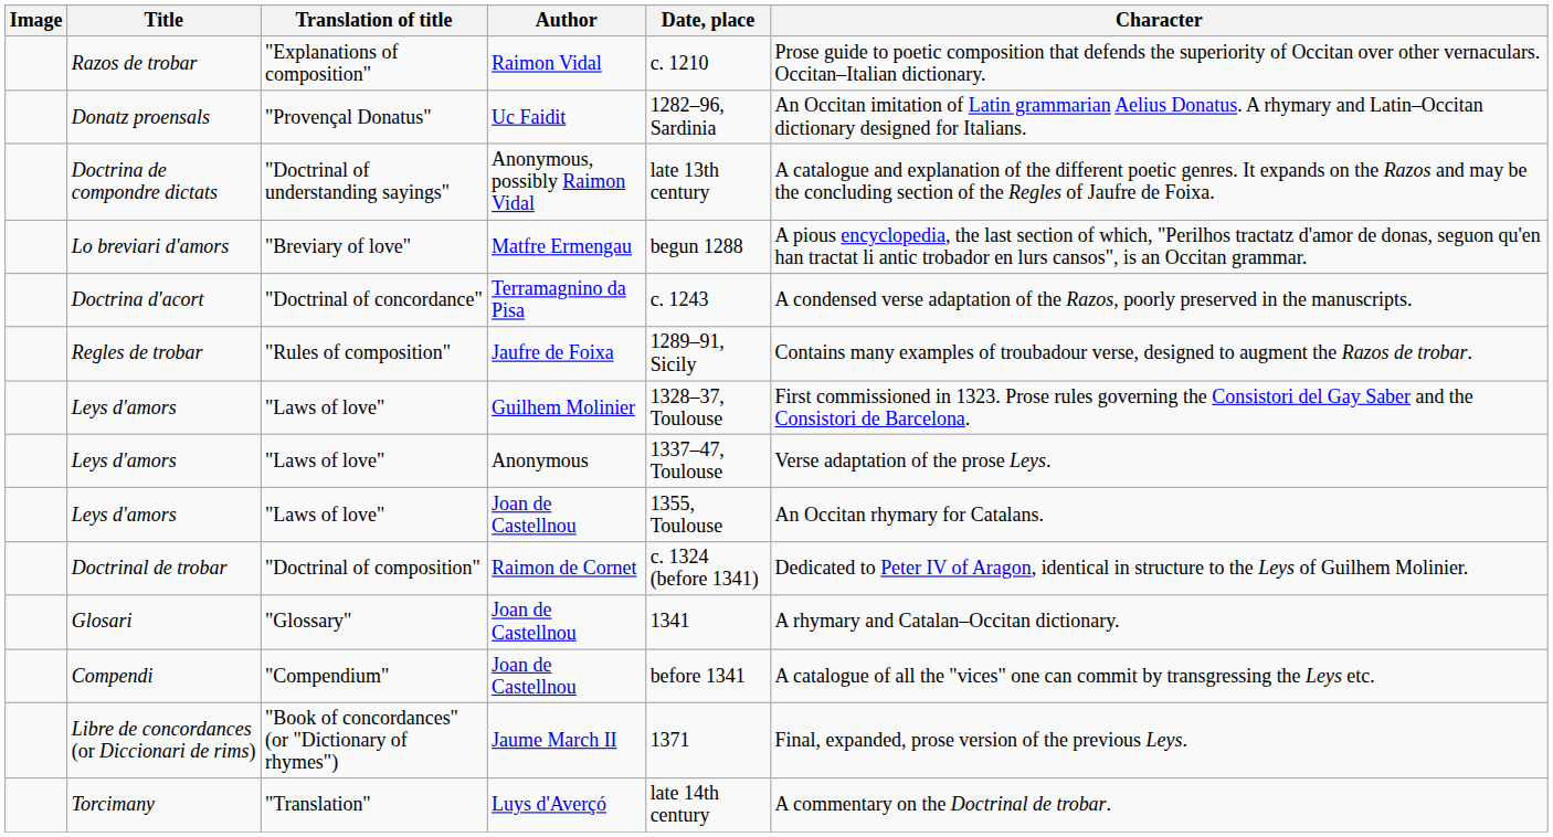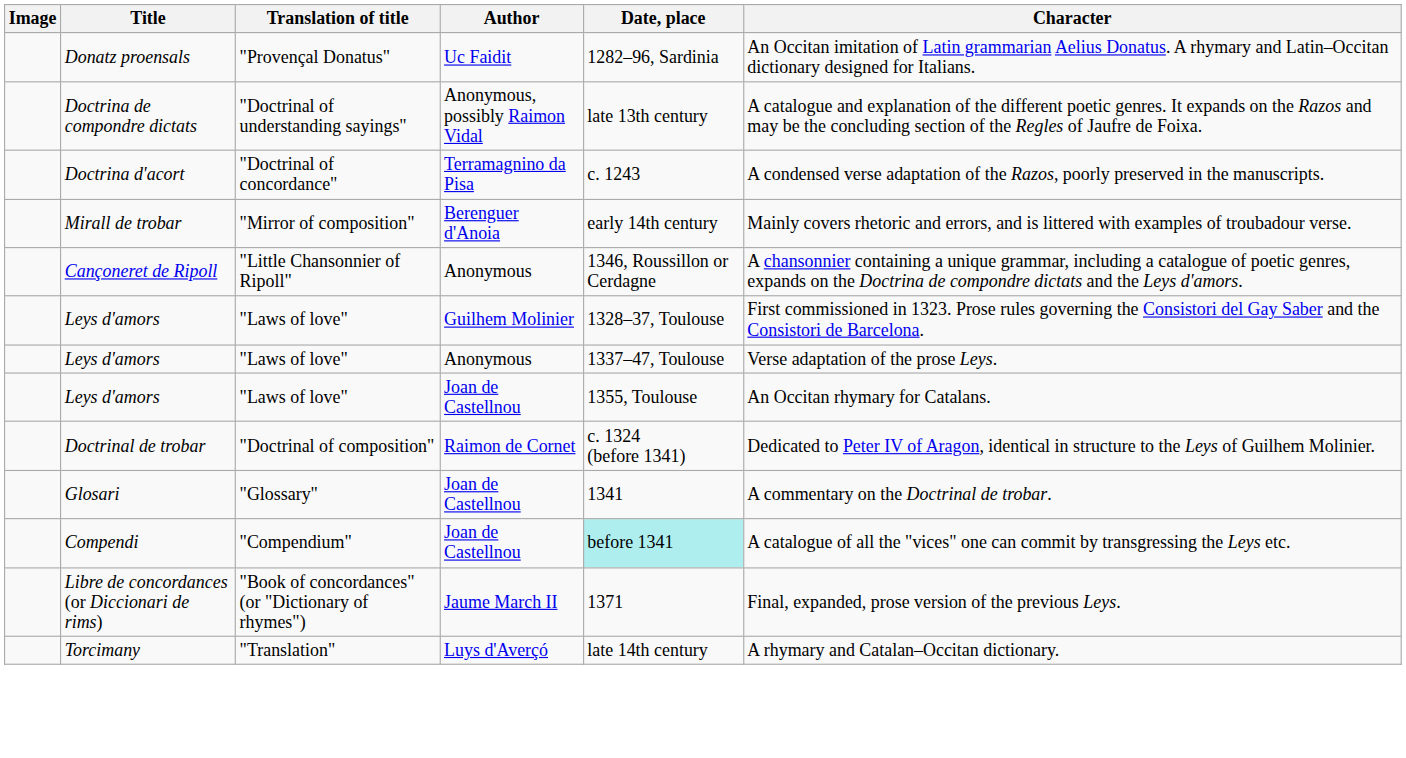 <table class="wikitable">
 <tr>
 <th>Image</th>
 <th>Title</th>
 <th>Translation of title</th>
 <th>Author</th>
 <th>Date, place</th>
 <th>Character</th>
-</tr>
-<tr>
-<td></td>
-<td><em>Razos de trobar</em></td>
-<td>"Explanations of composition"</td>
-<td><a href='#'>Raimon Vidal</a></td>
-<td>c. 1210</td>
-<td>Prose guide to poetic composition that defends the superiority of Occitan over other vernaculars. Occitan–Italian dictionary.</td>
 </tr>
 <tr>
 <td></td>
 <td><em>Donatz proensals</em></td>
 <td>"Provençal Donatus"</td>
 <td><a href='#'>Uc Faidit</a></td>
 <td>1282–96, Sardinia</td>
 <td>An Occitan imitation of <a href='#'>Latin grammarian</a> <a href='#'>Aelius Donatus</a>. A rhymary and Latin–Occitan dictionary designed for Italians.</td>
 </tr>
 <tr>
 <td></td>
 <td><em>Doctrina de compondre dictats</em></td>
 <td>"Doctrinal of understanding sayings"</td>
 <td>Anonymous,<br>possibly <a href='#'>Raimon Vidal</a></td>
 <td>late 13th century</td>
 <td>A catalogue and explanation of the different poetic genres. It expands on the <em>Razos</em> and may be the concluding section of the <em>Regles</em> of Jaufre de Foixa.</td>
 </tr>
 <tr>
 <td></td>
-<td><em>Lo breviari d'amors</em></td>
-<td>"Breviary of love"</td>
-<td><a href='#'>Matfre Ermengau</a></td>
-<td>begun 1288</td>
-<td>A pious <a href='#'>encyclopedia</a>, the last section of which, "Perilhos tractatz d'amor de donas, seguon qu'en han tractat li antic trobador en lurs cansos", is an Occitan grammar.</td>
-</tr>
-<tr>
-<td></td>
 <td><em>Doctrina d'acort</em></td>
 <td>"Doctrinal of concordance"</td>
 <td><a href='#'>Terramagnino da Pisa</a></td>
 <td>c. 1243</td>
 <td>A condensed verse adaptation of the <em>Razos</em>, poorly preserved in the manuscripts.</td>
 </tr>
 <tr>
 <td></td>
-<td><em>Regles de trobar</em></td>
-<td>"Rules of composition"</td>
-<td><a href='#'>Jaufre de Foixa</a></td>
-<td>1289–91, Sicily</td>
-<td>Contains many examples of troubadour verse, designed to augment the <em>Razos de trobar</em>.</td>
+<td><em>Mirall de trobar</em></td>
+<td>"Mirror of composition"</td>
+<td><a href='#'>Berenguer d'Anoia</a></td>
+<td>early 14th century</td>
+<td>Mainly covers rhetoric and errors, and is littered with examples of troubadour verse.</td>
+</tr>
+<tr>
+<td></td>
+<td><em><a href='#'>Cançoneret de Ripoll</a></em></td>
+<td>"Little Chansonnier of Ripoll"</td>
+<td>Anonymous</td>
+<td>1346, Roussillon or Cerdagne</td>
+<td>A <a href='#'>chansonnier</a> containing a unique grammar, including a catalogue of poetic genres, expands on the <em>Doctrina de compondre dictats</em> and the <em>Leys d'amors</em>.</td>
 </tr>
 <tr>
 <td></td>
 <td><em>Leys d'amors</em></td>
 <td>"Laws of love"</td>
 <td><a href='#'>Guilhem Molinier</a></td>
 <td>1328–37, Toulouse</td>
 <td>First commissioned in 1323. Prose rules governing the <a href='#'>Consistori del Gay Saber</a> and the <a href='#'>Consistori de Barcelona</a>.</td>
 </tr>
 <tr>
 <td></td>
 <td><em>Leys d'amors</em></td>
 <td>"Laws of love"</td>
 <td>Anonymous</td>
 <td>1337–47, Toulouse</td>
 <td>Verse adaptation of the prose <em>Leys</em>.</td>
 </tr>
 <tr>
 <td></td>
 <td><em>Leys d'amors</em></td>
 <td>"Laws of love"</td>
 <td><a href='#'>Joan de Castellnou</a></td>
 <td>1355, Toulouse</td>
 <td>An Occitan rhymary for Catalans.</td>
 </tr>
 <tr>
 <td></td>
 <td><em>Doctrinal de trobar</em></td>
 <td>"Doctrinal of composition"</td>
 <td><a href='#'>Raimon de Cornet</a></td>
 <td>c. 1324<br>(before 1341)</td>
 <td>Dedicated to <a href='#'>Peter IV of Aragon</a>, identical in structure to the <em>Leys</em> of Guilhem Molinier.</td>
 </tr>
 <tr>
 <td></td>
 <td><em>Glosari</em></td>
 <td>"Glossary"</td>
 <td><a href='#'>Joan de Castellnou</a></td>
 <td>1341</td>
-<td>A rhymary and Catalan–Occitan dictionary.</td>
+<td>A commentary on the <em>Doctrinal de trobar</em>.</td>
 </tr>
 <tr>
 <td></td>
 <td><em>Compendi</em></td>
 <td>"Compendium"</td>
 <td><a href='#'>Joan de Castellnou</a></td>
-<td>before 1341</td>
+<td style="background: paleturquoise;">before 1341</td>
 <td>A catalogue of all the "vices" one can commit by transgressing the <em>Leys</em> etc.</td>
 </tr>
 <tr>
 <td></td>
 <td><em>Libre de concordances</em><br>(or <em>Diccionari de rims</em>)</td>
 <td>"Book of concordances"<br>(or "Dictionary of rhymes")</td>
 <td><a href='#'>Jaume March II</a></td>
 <td>1371</td>
 <td>Final, expanded, prose version of the previous <em>Leys</em>.</td>
 </tr>
 <tr>
 <td></td>
 <td><em>Torcimany</em></td>
 <td>"Translation"</td>
 <td><a href='#'>Luys d'Averçó</a></td>
 <td>late 14th century</td>
-<td>A commentary on the <em>Doctrinal de trobar</em>.</td>
+<td>A rhymary and Catalan–Occitan dictionary.</td>
 </tr>
 </table>
